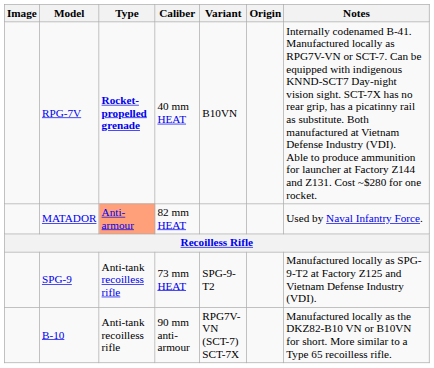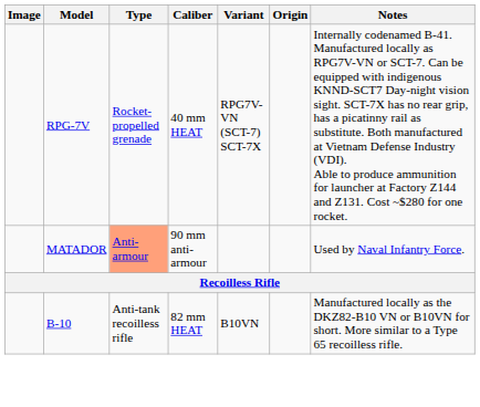 <table class="wikitable">
 <tr>
 <th>Image</th>
 <th>Model</th>
 <th>Type</th>
 <th>Caliber</th>
 <th>Variant</th>
 <th>Origin</th>
 <th>Notes</th>
 </tr>
 <tr>
 <td></td>
 <td><a href='#'>RPG-7V</a></td>
-<td><strong><a href='#'>Rocket-propelled grenade</a></strong></td>
+<td><a href='#'>Rocket-propelled grenade</a></td>
 <td>40 mm <a href='#'>HEAT</a></td>
-<td>B10VN</td>
+<td>RPG7V-VN (SCT-7)<br>SCT-7X</td>
 <td><br></td>
 <td>Internally codenamed B-41. Manufactured locally as RPG7V-VN or SCT-7. Can be equipped with indigenous KNND-SCT7 Day-night vision sight. SCT-7X has no rear grip, has a picatinny rail as substitute. Both manufactured at Vietnam Defense Industry (VDI).<br>Able to produce ammunition for launcher at Factory Z144 and Z131. Cost ~$280 for one rocket.</td>
 </tr>
 <tr>
 <td></td>
 <td><a href='#'>MATADOR</a></td>
 <td style="background: lightsalmon;"><a href='#'>Anti-armour</a></td>
-<td>82 mm <a href='#'>HEAT</a></td>
+<td>90 mm anti-armour</td>
 <td></td>
 <td></td>
 <td>Used by <a href='#'>Naval Infantry Force</a>.</td>
 </tr>
 <tr>
 <th colspan="7"><a href='#'>Recoilless Rifle</a></th>
 </tr>
 <tr>
 <td></td>
-<td><a href='#'>SPG-9</a></td>
-<td>Anti-tank <a href='#'>recoilless rifle</a></td>
-<td>73 mm <a href='#'>HEAT</a></td>
-<td>SPG-9-T2</td>
-<td><br></td>
-<td>Manufactured locally as SPG-9-T2 at Factory Z125 and Vietnam Defense Industry (VDI).</td>
-</tr>
-<tr>
-<td></td>
 <td><a href='#'>B-10</a></td>
 <td>Anti-tank recoilless rifle</td>
-<td>90 mm anti-armour</td>
-<td>RPG7V-VN (SCT-7)<br>SCT-7X</td>
+<td>82 mm <a href='#'>HEAT</a></td>
+<td>B10VN</td>
 <td><br></td>
 <td>Manufactured locally as the DKZ82-B10 VN or B10VN for short. More similar to a Type 65 recoilless rifle.</td>
 </tr>
 </table>
